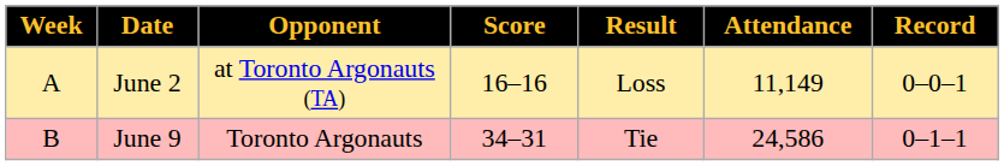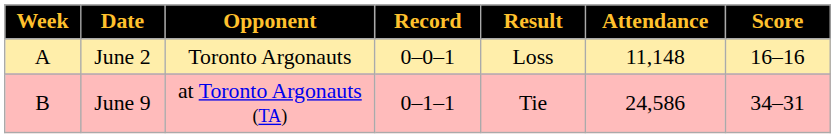 <table class="wikitable sortable">
 <tr>
 <th style="background:black;color:#FFC12D;"  width="6%">Week</th>
 <th style="background:black;color:#FFC12D;"  width="8%">Date</th>
 <th style="background:black;color:#FFC12D;"  width="20%">Opponent</th>
-<th style="background:black;color:#FFC12D;"  width="10%">Score</th>
+<th style="background:black;color:#FFC12D;"  width="10%">Record</th>
 <th style="background:black;color:#FFC12D;"  width="10%">Result</th>
 <th style="background:black;color:#FFC12D;"  width="10%">Attendance</th>
-<th style="background:black;color:#FFC12D;"  width="10%">Record</th>
+<th style="background:black;color:#FFC12D;"  width="10%">Score</th>
 </tr>
 <tr align="center" bgcolor="#ffeeaa">
 <td>A</td>
 <td>June 2</td>
-<td>at <a href='#'>Toronto Argonauts</a><small> (<a href='#'>TA</a>)</small></td>
+<td>Toronto Argonauts</td>
+<td>0–0–1</td>
+<td>Loss</td>
+<td>11,148</td>
 <td>16–16</td>
-<td>Loss</td>
-<td>11,149</td>
-<td>0–0–1</td>
 </tr>
 <tr align="center" bgcolor="#ffbbbb">
 <td>B</td>
 <td>June 9</td>
-<td>Toronto Argonauts</td>
-<td>34–31</td>
+<td>at <a href='#'>Toronto Argonauts</a><small> (<a href='#'>TA</a>)</small></td>
+<td>0–1–1</td>
 <td>Tie</td>
 <td>24,586</td>
-<td>0–1–1</td>
+<td>34–31</td>
 </tr>
 </table>
